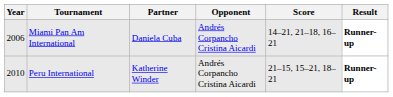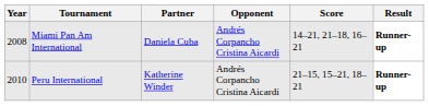 <table class="sortable wikitable" style="font-size: 90%;">
 <tr>
 <th>Year</th>
 <th>Tournament</th>
 <th>Partner</th>
 <th>Opponent</th>
 <th>Score</th>
 <th>Result</th>
 </tr>
 <tr style="background:#E9E9E9">
-<td align="center">2006</td>
+<td align="center">2008</td>
 <td align="left"><a href='#'>Miami Pan Am International</a></td>
 <td align="left"> <a href='#'>Daniela Cuba</a></td>
 <td align="left"> <a href='#'>Andrés Corpancho</a><br> <a href='#'>Cristina Aicardi</a></td>
 <td align="left">14–21, 21–18, 16–21</td>
 <td style="text-align:left; background:white"> <strong>Runner-up</strong></td>
 </tr>
 <tr style="background:#E9E9E9">
 <td align="center">2010</td>
 <td align="left"><a href='#'>Peru International</a></td>
 <td align="left"> <a href='#'>Katherine Winder</a></td>
 <td align="left"> Andrés Corpancho<br> Cristina Aicardi</td>
 <td align="left">21–15, 15–21, 18–21</td>
 <td style="text-align:left; background:white"> <strong>Runner-up</strong></td>
 </tr>
 </table>
